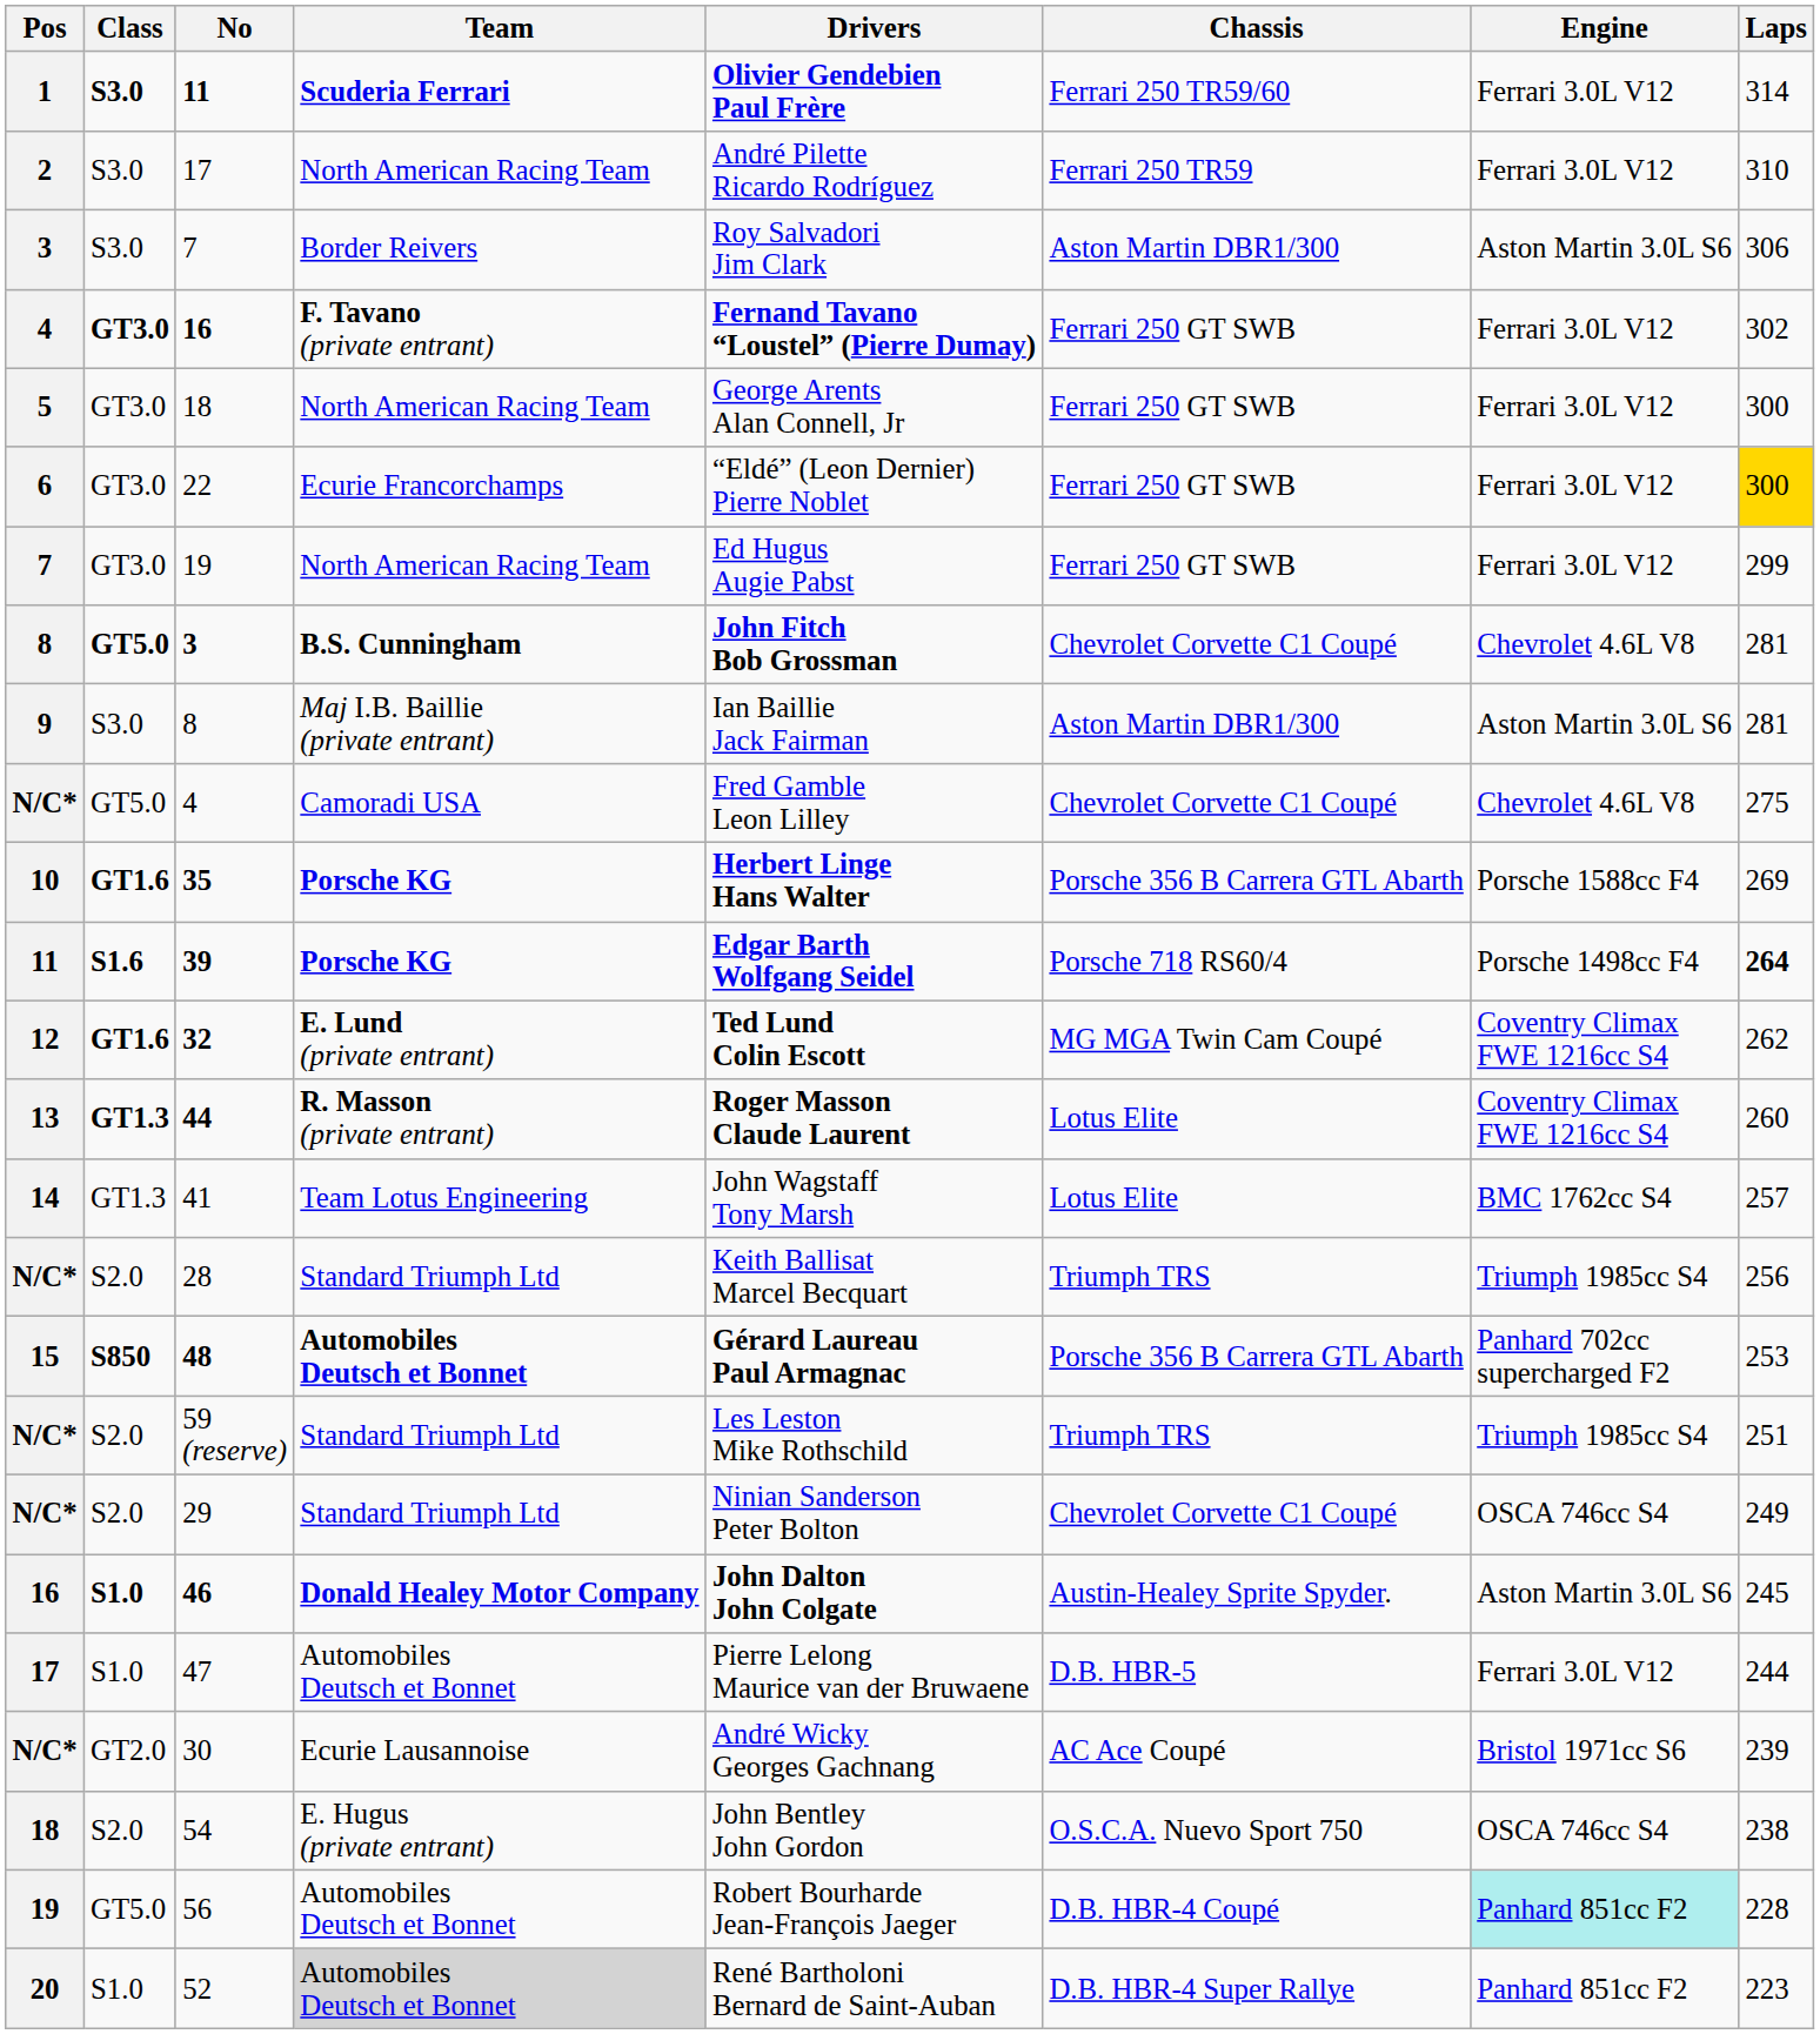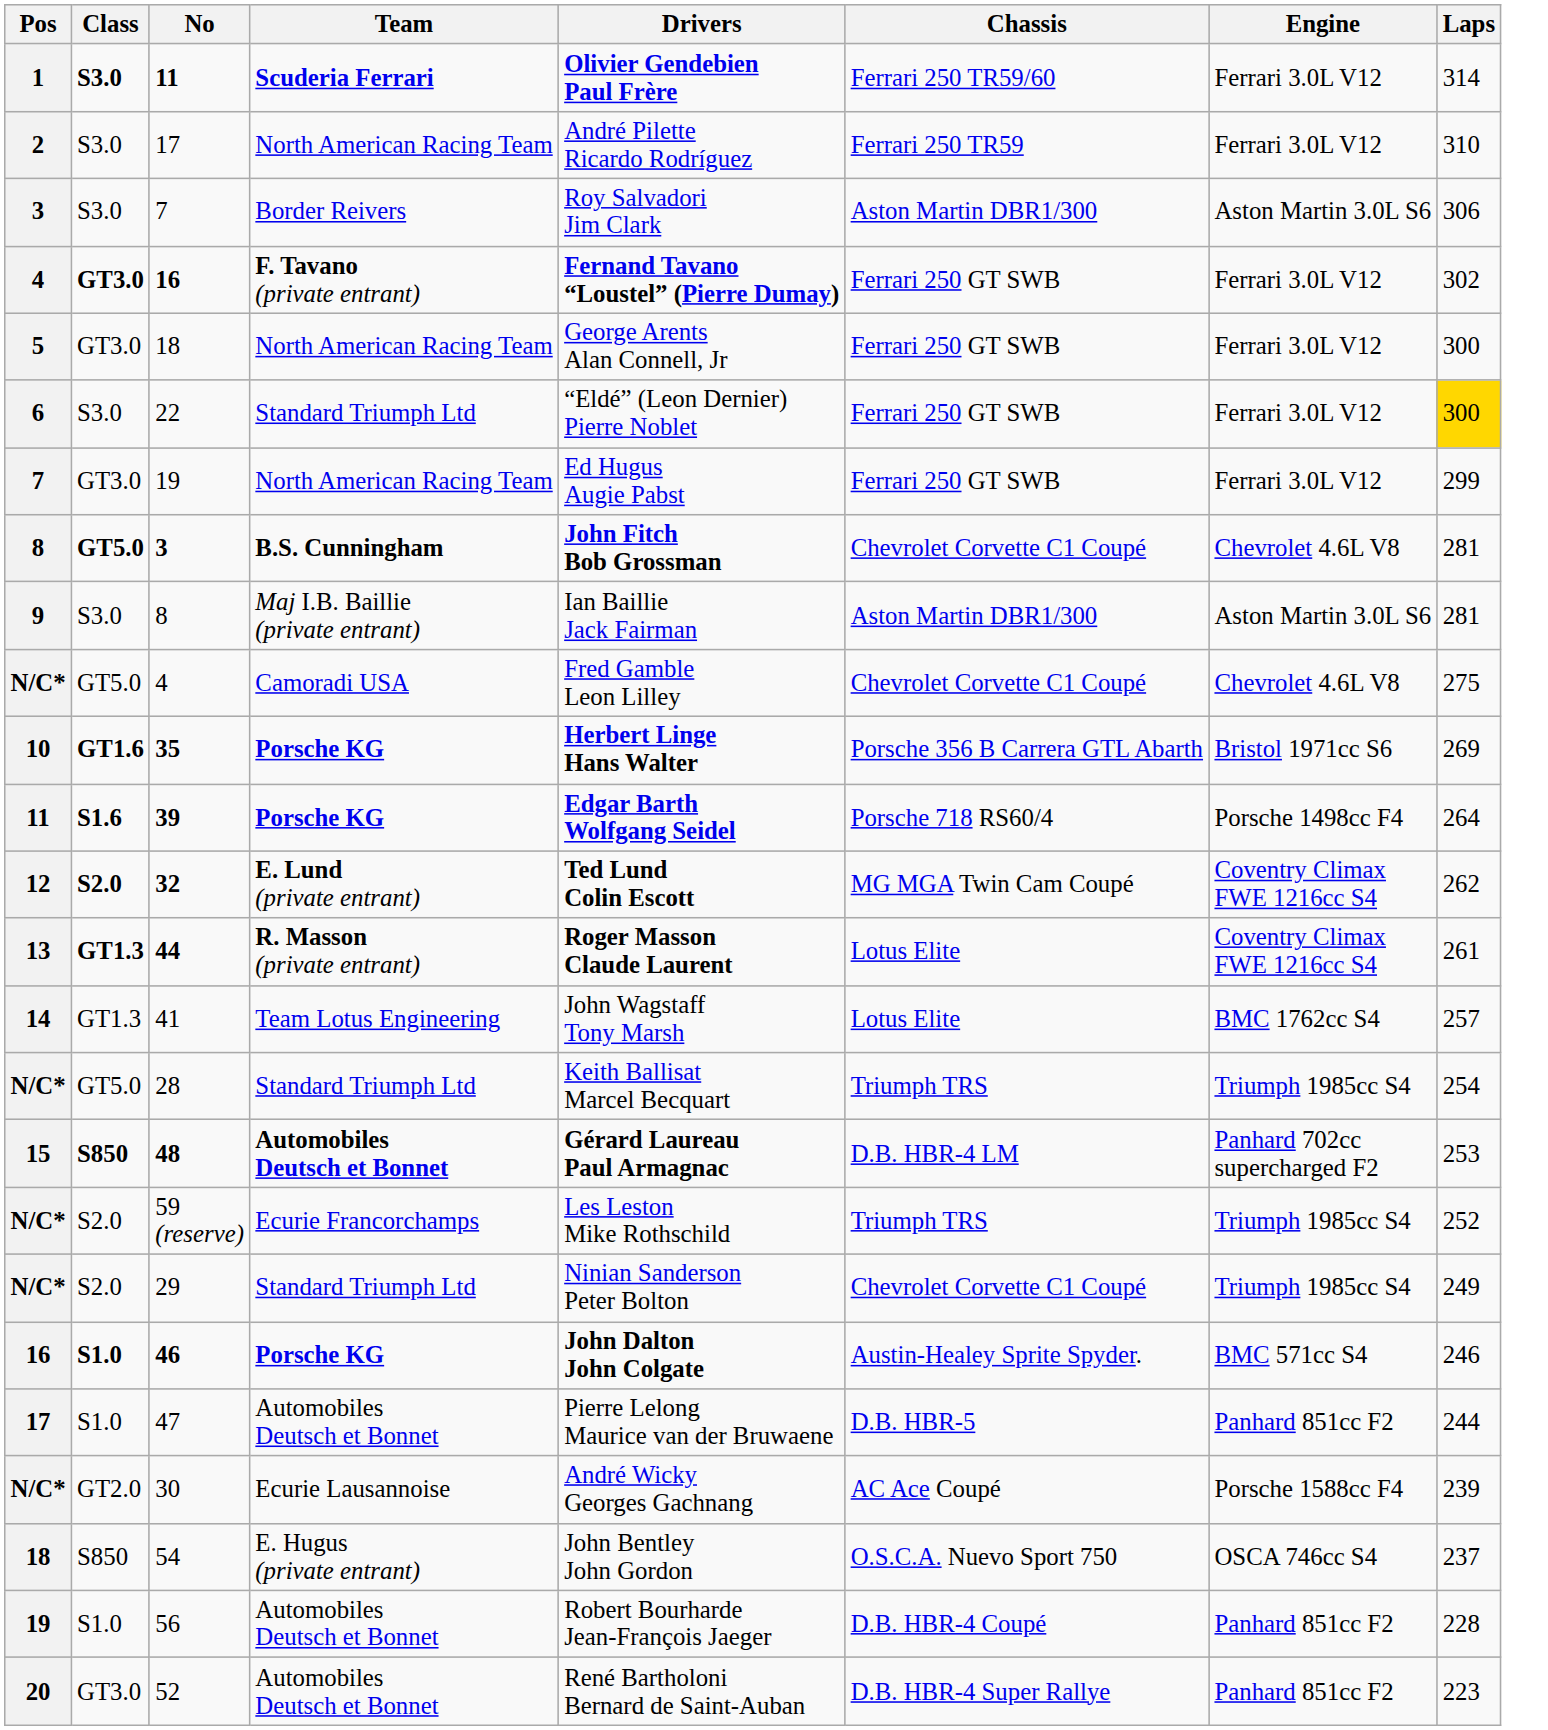 <table class="wikitable" style="font-size: 100%;">
 <tr>
 <th>Pos</th>
 <th>Class</th>
 <th>No</th>
 <th>Team</th>
 <th>Drivers</th>
 <th>Chassis</th>
 <th>Engine</th>
 <th>Laps</th>
 </tr>
 <tr>
 <th>1</th>
 <td><strong>S3.0</strong></td>
 <td><strong>11</strong></td>
 <td> <strong><a href='#'>Scuderia Ferrari</a></strong></td>
 <td> <strong><a href='#'>Olivier Gendebien</a></strong><br> <strong><a href='#'>Paul Frère</a></strong></td>
 <td><a href='#'>Ferrari 250 TR59/60</a></td>
 <td>Ferrari 3.0L V12</td>
 <td>314</td>
 </tr>
 <tr>
 <th>2</th>
 <td>S3.0</td>
 <td>17</td>
 <td> <a href='#'>North American Racing Team</a></td>
 <td> <a href='#'>André Pilette</a><br> <a href='#'>Ricardo Rodríguez</a></td>
 <td><a href='#'>Ferrari 250 TR59</a></td>
 <td>Ferrari 3.0L V12</td>
 <td>310</td>
 </tr>
 <tr>
 <th>3</th>
 <td>S3.0</td>
 <td>7</td>
 <td> <a href='#'>Border Reivers</a></td>
 <td> <a href='#'>Roy Salvadori</a><br> <a href='#'>Jim Clark</a></td>
 <td><a href='#'>Aston Martin DBR1/300</a></td>
 <td>Aston Martin 3.0L S6</td>
 <td>306</td>
 </tr>
 <tr>
 <th>4</th>
 <td><strong>GT3.0</strong></td>
 <td><strong>16</strong></td>
 <td> <strong>F. Tavano</strong><br><em>(private entrant)</em></td>
 <td> <strong><a href='#'>Fernand Tavano</a></strong><br> <strong>“Loustel” (<a href='#'>Pierre Dumay</a>)</strong></td>
 <td><a href='#'>Ferrari 250</a> GT SWB</td>
 <td>Ferrari 3.0L V12</td>
 <td>302</td>
 </tr>
 <tr>
 <th>5</th>
 <td>GT3.0</td>
 <td>18</td>
 <td> <a href='#'>North American Racing Team</a></td>
 <td> <a href='#'>George Arents</a><br> Alan Connell, Jr</td>
 <td><a href='#'>Ferrari 250</a> GT SWB</td>
 <td>Ferrari 3.0L V12</td>
 <td>300</td>
 </tr>
 <tr>
 <th>6</th>
-<td>GT3.0</td>
+<td>S3.0</td>
 <td>22</td>
-<td> <a href='#'>Ecurie Francorchamps</a></td>
+<td> <a href='#'>Standard Triumph Ltd</a></td>
 <td> “Eldé” (Leon Dernier)<br> <a href='#'>Pierre Noblet</a></td>
 <td><a href='#'>Ferrari 250</a> GT SWB</td>
 <td>Ferrari 3.0L V12</td>
 <td style="background: gold;">300</td>
 </tr>
 <tr>
 <th>7</th>
 <td>GT3.0</td>
 <td>19</td>
 <td> <a href='#'>North American Racing Team</a></td>
 <td> <a href='#'>Ed Hugus</a><br> <a href='#'>Augie Pabst</a></td>
 <td><a href='#'>Ferrari 250</a> GT SWB</td>
 <td>Ferrari 3.0L V12</td>
 <td>299</td>
 </tr>
 <tr>
 <th>8</th>
 <td><strong>GT5.0</strong></td>
 <td><strong>3</strong></td>
 <td> <strong>B.S. Cunningham</strong></td>
 <td> <strong><a href='#'>John Fitch</a></strong><br> <strong>Bob Grossman</strong></td>
 <td><a href='#'>Chevrolet Corvette C1 Coupé</a></td>
 <td><a href='#'>Chevrolet</a> 4.6L V8</td>
 <td>281</td>
 </tr>
 <tr>
 <th>9</th>
 <td>S3.0</td>
 <td>8</td>
 <td> <em>Maj</em> I.B. Baillie<br><em>(private entrant)</em></td>
 <td> Ian Baillie<br> <a href='#'>Jack Fairman</a></td>
 <td><a href='#'>Aston Martin DBR1/300</a></td>
 <td>Aston Martin 3.0L S6</td>
 <td>281</td>
 </tr>
 <tr>
 <th>N/C*</th>
 <td>GT5.0</td>
 <td>4</td>
 <td> <a href='#'>Camoradi USA</a></td>
 <td> <a href='#'>Fred Gamble</a><br> Leon Lilley</td>
 <td><a href='#'>Chevrolet Corvette C1 Coupé</a></td>
 <td><a href='#'>Chevrolet</a> 4.6L V8</td>
 <td>275</td>
 </tr>
 <tr>
 <th>10</th>
 <td><strong>GT1.6</strong></td>
 <td><strong>35</strong></td>
 <td> <strong><a href='#'>Porsche KG</a></strong></td>
 <td> <strong><a href='#'>Herbert Linge</a></strong><br> <strong>Hans Walter</strong></td>
 <td><a href='#'>Porsche 356 B Carrera GTL Abarth</a></td>
-<td>Porsche 1588cc F4</td>
+<td><a href='#'>Bristol</a> 1971cc S6</td>
 <td>269</td>
 </tr>
 <tr>
 <th>11</th>
 <td><strong>S1.6</strong></td>
 <td><strong>39</strong></td>
 <td> <strong><a href='#'>Porsche KG</a> </strong></td>
 <td> <strong><a href='#'>Edgar Barth</a></strong><br> <strong><a href='#'>Wolfgang Seidel</a> </strong></td>
 <td><a href='#'>Porsche 718</a> RS60/4</td>
 <td>Porsche 1498cc F4</td>
-<td><strong>264</strong></td>
+<td>264</td>
 </tr>
 <tr>
 <th>12</th>
-<td><strong>GT1.6</strong></td>
+<td><strong>S2.0</strong></td>
 <td><strong>32</strong></td>
 <td> <strong>E. Lund</strong><br><em>(private entrant)</em></td>
 <td> <strong>Ted Lund</strong><br> <strong>Colin Escott</strong></td>
 <td><a href='#'>MG MGA</a> Twin Cam Coupé</td>
 <td><a href='#'>Coventry Climax<br>FWE 1216cc S4</a></td>
 <td>262</td>
 </tr>
 <tr>
 <th>13</th>
 <td><strong>GT1.3</strong></td>
 <td><strong>44</strong></td>
 <td> <strong>R. Masson</strong><br><em>(private entrant)</em></td>
 <td> <strong>Roger Masson</strong><br> <strong>Claude Laurent</strong></td>
 <td><a href='#'>Lotus Elite</a></td>
 <td><a href='#'>Coventry Climax<br>FWE 1216cc S4</a></td>
-<td>260</td>
+<td>261</td>
 </tr>
 <tr>
 <th>14</th>
 <td>GT1.3</td>
 <td>41</td>
 <td> <a href='#'>Team Lotus Engineering</a></td>
 <td> John Wagstaff<br> <a href='#'>Tony Marsh</a></td>
 <td><a href='#'>Lotus Elite</a></td>
 <td><a href='#'>BMC</a> 1762cc S4</td>
 <td>257</td>
 </tr>
 <tr>
 <th>N/C*</th>
-<td>S2.0</td>
+<td>GT5.0</td>
 <td>28</td>
 <td> <a href='#'>Standard Triumph Ltd</a></td>
 <td> <a href='#'>Keith Ballisat</a><br> Marcel Becquart</td>
 <td><a href='#'>Triumph TRS</a></td>
 <td><a href='#'>Triumph</a> 1985cc S4</td>
-<td>256</td>
+<td>254</td>
 </tr>
 <tr>
 <th>15</th>
 <td><strong>S850</strong></td>
 <td><strong>48</strong></td>
 <td> <strong>Automobiles<br><a href='#'>Deutsch et Bonnet</a></strong></td>
 <td> <strong>Gérard Laureau</strong><br> <strong>Paul Armagnac</strong></td>
-<td><a href='#'>Porsche 356 B Carrera GTL Abarth</a></td>
+<td><a href='#'>D.B. HBR-4 LM</a></td>
 <td><a href='#'>Panhard</a> 702cc<br>supercharged F2</td>
 <td>253</td>
 </tr>
 <tr>
 <th>N/C*</th>
 <td>S2.0</td>
 <td>59<br><em>(reserve)</em></td>
-<td> <a href='#'>Standard Triumph Ltd</a></td>
+<td> <a href='#'>Ecurie Francorchamps</a></td>
 <td> <a href='#'>Les Leston</a><br> Mike Rothschild</td>
 <td><a href='#'>Triumph TRS</a></td>
 <td><a href='#'>Triumph</a> 1985cc S4</td>
-<td>251</td>
+<td>252</td>
 </tr>
 <tr>
 <th>N/C*</th>
 <td>S2.0</td>
 <td>29</td>
 <td> <a href='#'>Standard Triumph Ltd</a></td>
 <td> <a href='#'>Ninian Sanderson</a><br> Peter Bolton</td>
 <td><a href='#'>Chevrolet Corvette C1 Coupé</a></td>
-<td>OSCA 746cc S4</td>
+<td><a href='#'>Triumph</a> 1985cc S4</td>
 <td>249</td>
 </tr>
 <tr>
 <th>16</th>
 <td><strong>S1.0</strong></td>
 <td><strong>46</strong></td>
-<td> <strong><a href='#'>Donald Healey Motor Company</a></strong></td>
+<td> <strong><a href='#'>Porsche KG</a></strong></td>
 <td> <strong>John Dalton</strong><br> <strong>John Colgate</strong></td>
 <td><a href='#'>Austin-Healey Sprite Spyder</a>.</td>
-<td>Aston Martin 3.0L S6</td>
-<td>245</td>
+<td><a href='#'>BMC</a> 571cc S4</td>
+<td>246</td>
 </tr>
 <tr>
 <th>17</th>
 <td>S1.0</td>
 <td>47</td>
 <td> Automobiles<br><a href='#'>Deutsch et Bonnet</a></td>
 <td> Pierre Lelong<br> Maurice van der Bruwaene</td>
 <td><a href='#'>D.B. HBR-5</a></td>
-<td>Ferrari 3.0L V12</td>
+<td><a href='#'>Panhard</a> 851cc F2</td>
 <td>244</td>
 </tr>
 <tr>
 <th>N/C*</th>
 <td>GT2.0</td>
 <td>30</td>
 <td> Ecurie Lausannoise</td>
 <td> <a href='#'>André Wicky</a><br> Georges Gachnang</td>
 <td><a href='#'>AC Ace</a> Coupé</td>
-<td><a href='#'>Bristol</a> 1971cc S6</td>
+<td>Porsche 1588cc F4</td>
 <td>239</td>
 </tr>
 <tr>
 <th>18</th>
-<td>S2.0</td>
+<td>S850</td>
 <td>54</td>
 <td> E. Hugus<br><em>(private entrant)</em></td>
 <td> John Bentley<br> John Gordon</td>
 <td><a href='#'>O.S.C.A.</a> Nuevo Sport 750</td>
 <td>OSCA 746cc S4</td>
-<td>238</td>
+<td>237</td>
 </tr>
 <tr>
 <th>19</th>
-<td>GT5.0</td>
+<td>S1.0</td>
 <td>56</td>
 <td> Automobiles<br><a href='#'>Deutsch et Bonnet</a></td>
 <td> Robert Bourharde<br> Jean-François Jaeger</td>
 <td><a href='#'>D.B. HBR-4 Coupé</a></td>
-<td style="background: paleturquoise;"><a href='#'>Panhard</a> 851cc F2</td>
+<td><a href='#'>Panhard</a> 851cc F2</td>
 <td>228</td>
 </tr>
 <tr>
 <th>20</th>
-<td>S1.0</td>
+<td>GT3.0</td>
 <td>52</td>
-<td style="background: lightgrey;"> Automobiles<br><a href='#'>Deutsch et Bonnet</a></td>
+<td> Automobiles<br><a href='#'>Deutsch et Bonnet</a></td>
 <td> René Bartholoni<br> Bernard de Saint-Auban</td>
 <td><a href='#'>D.B. HBR-4 Super Rallye</a></td>
 <td><a href='#'>Panhard</a> 851cc F2</td>
 <td>223</td>
 </tr>
 </table>
